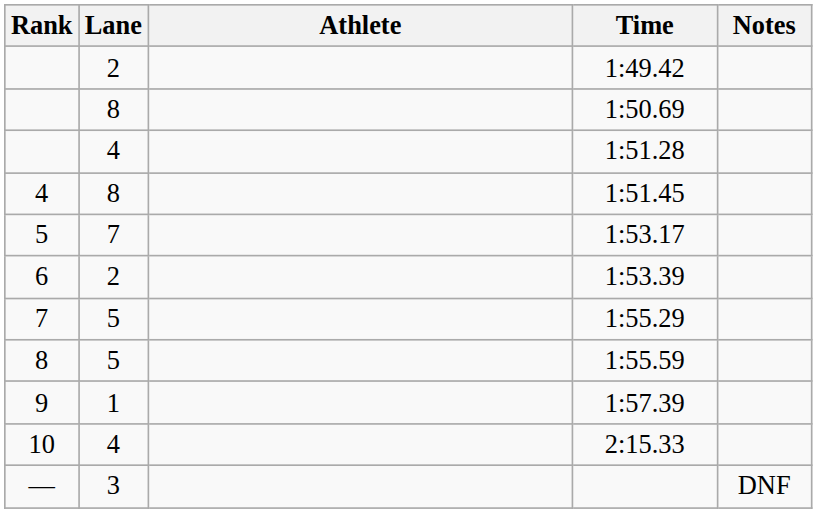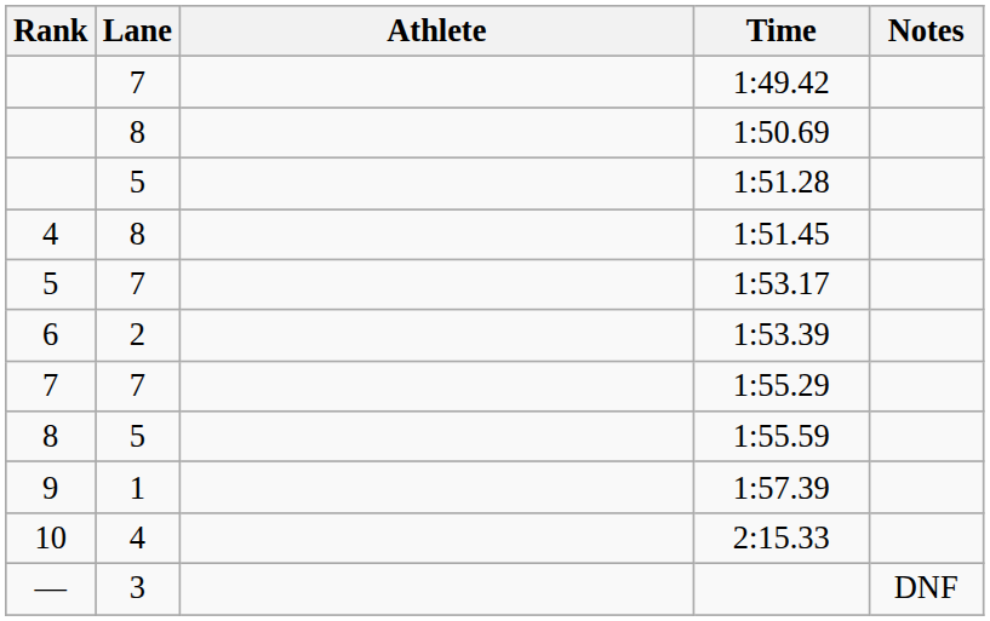 <table class="wikitable sortable" style="text-align:center">
 <tr>
 <th width=10>Rank</th>
 <th width=10>Lane</th>
 <th width=250>Athlete</th>
 <th width=80>Time</th>
 <th width=50>Notes</th>
 </tr>
 <tr>
 <td></td>
-<td>2</td>
+<td>7</td>
 <td align=left></td>
 <td>1:49.42</td>
 <td></td>
 </tr>
 <tr>
 <td></td>
 <td>8</td>
 <td align=left></td>
 <td>1:50.69</td>
 <td></td>
 </tr>
 <tr>
 <td></td>
-<td>4</td>
+<td>5</td>
 <td align=left></td>
 <td>1:51.28</td>
 <td></td>
 </tr>
 <tr>
 <td>4</td>
 <td>8</td>
 <td align=left></td>
 <td>1:51.45</td>
 <td></td>
 </tr>
 <tr>
 <td>5</td>
 <td>7</td>
 <td align=left></td>
 <td>1:53.17</td>
 <td></td>
 </tr>
 <tr>
 <td>6</td>
 <td>2</td>
 <td align=left></td>
 <td>1:53.39</td>
 <td></td>
 </tr>
 <tr>
 <td>7</td>
-<td>5</td>
+<td>7</td>
 <td align=left></td>
 <td>1:55.29</td>
 <td></td>
 </tr>
 <tr>
 <td>8</td>
 <td>5</td>
 <td align=left></td>
 <td>1:55.59</td>
 <td></td>
 </tr>
 <tr>
 <td>9</td>
 <td>1</td>
 <td align=left></td>
 <td>1:57.39</td>
 <td></td>
 </tr>
 <tr>
 <td>10</td>
 <td>4</td>
 <td align=left></td>
 <td>2:15.33</td>
 <td></td>
 </tr>
 <tr>
 <td>—</td>
 <td>3</td>
 <td align=left></td>
 <td></td>
 <td>DNF</td>
 </tr>
 </table>
